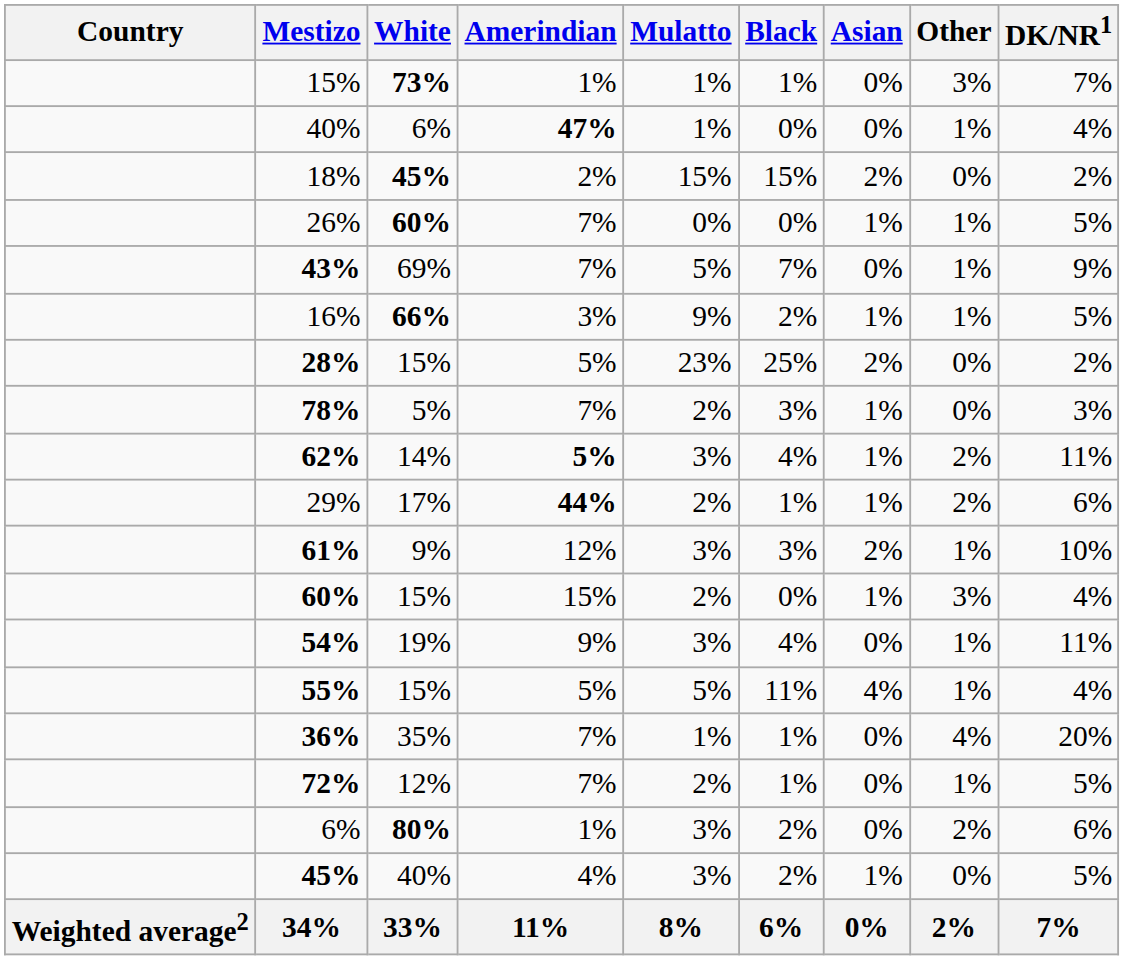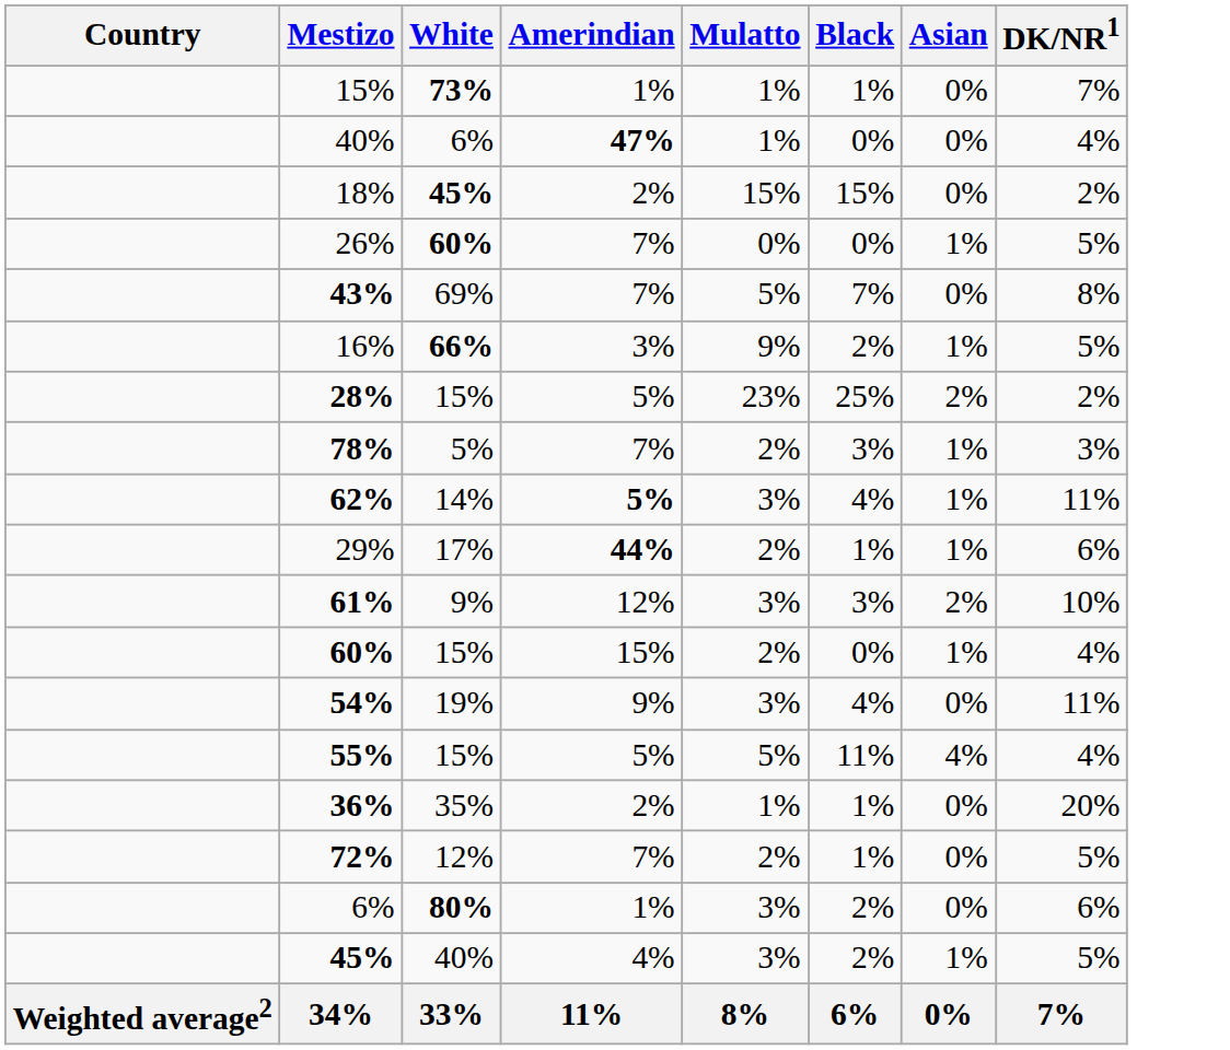 <table class="wikitable sortable" style="text-align: right">
 <tr>
 <th>Country</th>
 <th><a href='#'>Mestizo</a></th>
 <th><a href='#'>White</a></th>
 <th><a href='#'>Amerindian</a></th>
 <th><a href='#'>Mulatto</a></th>
 <th><a href='#'>Black</a></th>
 <th><a href='#'>Asian</a></th>
-<th>Other</th>
 <th>DK/NR<sup>1</sup></th>
 </tr>
 <tr>
 <td align="left"></td>
 <td>15%</td>
 <td><strong>73%</strong></td>
 <td>1%</td>
 <td>1%</td>
 <td>1%</td>
 <td>0%</td>
-<td>3%</td>
 <td>7%</td>
 </tr>
 <tr>
 <td align="left"></td>
 <td>40%</td>
 <td>6%</td>
 <td><strong>47%</strong></td>
 <td>1%</td>
 <td>0%</td>
 <td>0%</td>
-<td>1%</td>
 <td>4%</td>
 </tr>
 <tr>
 <td align="left"></td>
 <td>18%</td>
 <td><strong>45%</strong></td>
 <td>2%</td>
 <td>15%</td>
 <td>15%</td>
-<td>2%</td>
 <td>0%</td>
 <td>2%</td>
 </tr>
 <tr>
 <td align="left"></td>
 <td>26%</td>
 <td><strong>60%</strong></td>
 <td>7%</td>
 <td>0%</td>
 <td>0%</td>
 <td>1%</td>
-<td>1%</td>
 <td>5%</td>
 </tr>
 <tr>
 <td align="left"></td>
 <td><strong>43%</strong></td>
 <td>69%</td>
 <td>7%</td>
 <td>5%</td>
 <td>7%</td>
 <td>0%</td>
-<td>1%</td>
-<td>9%</td>
+<td>8%</td>
 </tr>
 <tr>
 <td align="left"></td>
 <td>16%</td>
 <td><strong>66%</strong></td>
 <td>3%</td>
 <td>9%</td>
 <td>2%</td>
-<td>1%</td>
 <td>1%</td>
 <td>5%</td>
 </tr>
 <tr>
 <td align="left"></td>
 <td><strong>28%</strong></td>
 <td>15%</td>
 <td>5%</td>
 <td>23%</td>
 <td>25%</td>
 <td>2%</td>
-<td>0%</td>
 <td>2%</td>
 </tr>
 <tr>
 <td align="left"></td>
 <td><strong>78%</strong></td>
 <td>5%</td>
 <td>7%</td>
 <td>2%</td>
 <td>3%</td>
 <td>1%</td>
-<td>0%</td>
 <td>3%</td>
 </tr>
 <tr>
 <td align="left"></td>
 <td><strong>62%</strong></td>
 <td>14%</td>
 <td><strong>5%</strong></td>
 <td>3%</td>
 <td>4%</td>
 <td>1%</td>
-<td>2%</td>
 <td>11%</td>
 </tr>
 <tr>
 <td align="left"></td>
 <td>29%</td>
 <td>17%</td>
 <td><strong>44%</strong></td>
 <td>2%</td>
 <td>1%</td>
 <td>1%</td>
-<td>2%</td>
 <td>6%</td>
 </tr>
 <tr>
 <td align="left"></td>
 <td><strong>61%</strong></td>
 <td>9%</td>
 <td>12%</td>
 <td>3%</td>
 <td>3%</td>
 <td>2%</td>
-<td>1%</td>
 <td>10%</td>
 </tr>
 <tr>
 <td align="left"></td>
 <td><strong>60%</strong></td>
 <td>15%</td>
 <td>15%</td>
 <td>2%</td>
 <td>0%</td>
 <td>1%</td>
-<td>3%</td>
 <td>4%</td>
 </tr>
 <tr>
 <td align="left"></td>
 <td><strong>54%</strong></td>
 <td>19%</td>
 <td>9%</td>
 <td>3%</td>
 <td>4%</td>
 <td>0%</td>
-<td>1%</td>
 <td>11%</td>
 </tr>
 <tr>
 <td align="left"></td>
 <td><strong>55%</strong></td>
 <td>15%</td>
 <td>5%</td>
 <td>5%</td>
 <td>11%</td>
 <td>4%</td>
-<td>1%</td>
 <td>4%</td>
 </tr>
 <tr>
 <td align="left"></td>
 <td><strong>36%</strong></td>
 <td>35%</td>
-<td>7%</td>
+<td>2%</td>
 <td>1%</td>
 <td>1%</td>
 <td>0%</td>
-<td>4%</td>
 <td>20%</td>
 </tr>
 <tr>
 <td align="left"></td>
 <td><strong>72%</strong></td>
 <td>12%</td>
 <td>7%</td>
 <td>2%</td>
 <td>1%</td>
 <td>0%</td>
-<td>1%</td>
 <td>5%</td>
 </tr>
 <tr>
 <td align="left"></td>
 <td>6%</td>
 <td><strong>80%</strong></td>
 <td>1%</td>
 <td>3%</td>
 <td>2%</td>
 <td>0%</td>
-<td>2%</td>
 <td>6%</td>
 </tr>
 <tr>
 <td align="left"></td>
 <td><strong>45%</strong></td>
 <td>40%</td>
 <td>4%</td>
 <td>3%</td>
 <td>2%</td>
 <td>1%</td>
-<td>0%</td>
 <td>5%</td>
 </tr>
 <tr>
 <th>Weighted average<sup>2</sup></th>
 <th>34%</th>
 <th>33%</th>
 <th>11%</th>
 <th>8%</th>
 <th>6%</th>
 <th>0%</th>
-<th>2%</th>
 <th>7%</th>
 </tr>
 </table>
